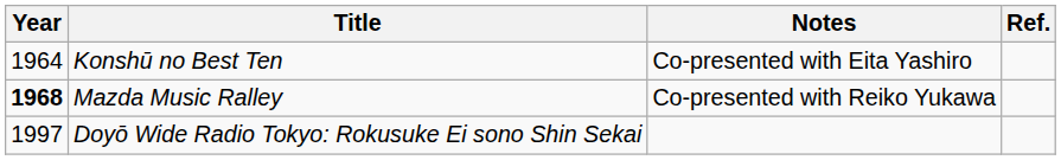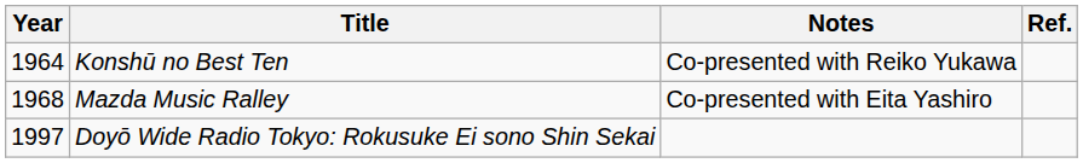 <table class="wikitable">
 <tr>
 <th>Year</th>
 <th>Title</th>
 <th>Notes</th>
 <th>Ref.</th>
 </tr>
 <tr>
 <td>1964</td>
 <td><em>Konshū no Best Ten</em></td>
-<td>Co-presented with Eita Yashiro</td>
+<td>Co-presented with Reiko Yukawa</td>
 <td></td>
 </tr>
 <tr>
-<td><strong>1968</strong></td>
+<td>1968</td>
 <td><em>Mazda Music Ralley</em></td>
-<td>Co-presented with Reiko Yukawa</td>
+<td>Co-presented with Eita Yashiro</td>
 <td></td>
 </tr>
 <tr>
 <td>1997</td>
 <td><em>Doyō Wide Radio Tokyo: Rokusuke Ei sono Shin Sekai</em></td>
 <td></td>
 <td></td>
 </tr>
 </table>
